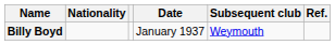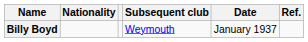 <table class="wikitable plainrowheaders">
 <tr>
 <th scope="col">Name</th>
 <th scope="col">Nationality</th>
 <th scope="col"></th>
+<th scope="col">Subsequent club</th>
 <th scope="col">Date</th>
-<th scope="col">Subsequent club</th>
 <th scope="col">Ref.</th>
 </tr>
 <tr>
 <th scope="row">Billy Boyd</th>
 <td></td>
 <td align="center"></td>
+<td> <a href='#'>Weymouth</a></td>
 <td>January 1937</td>
-<td> <a href='#'>Weymouth</a></td>
 <td align="center"></td>
 </tr>
 </table>
